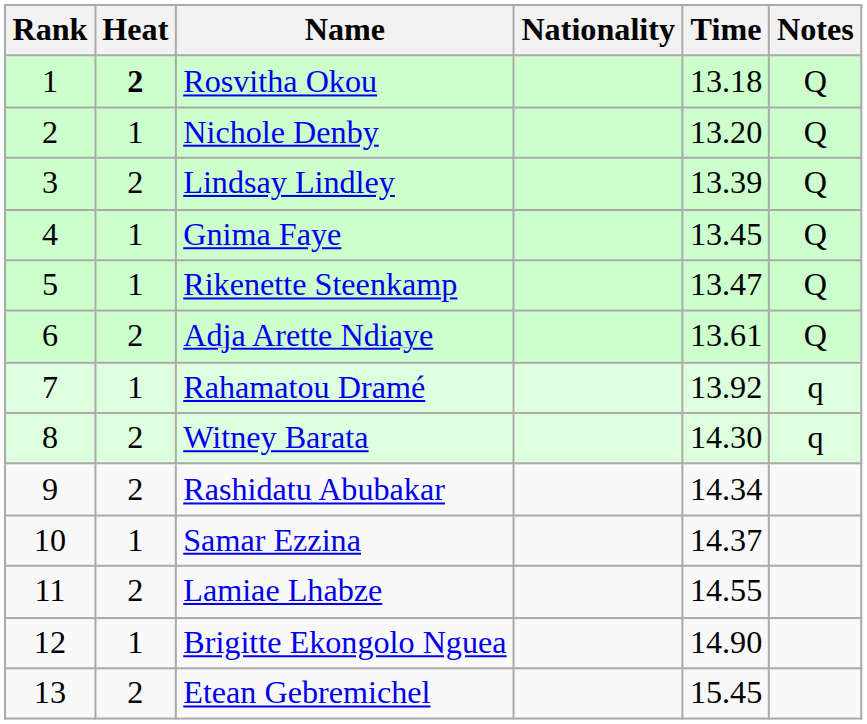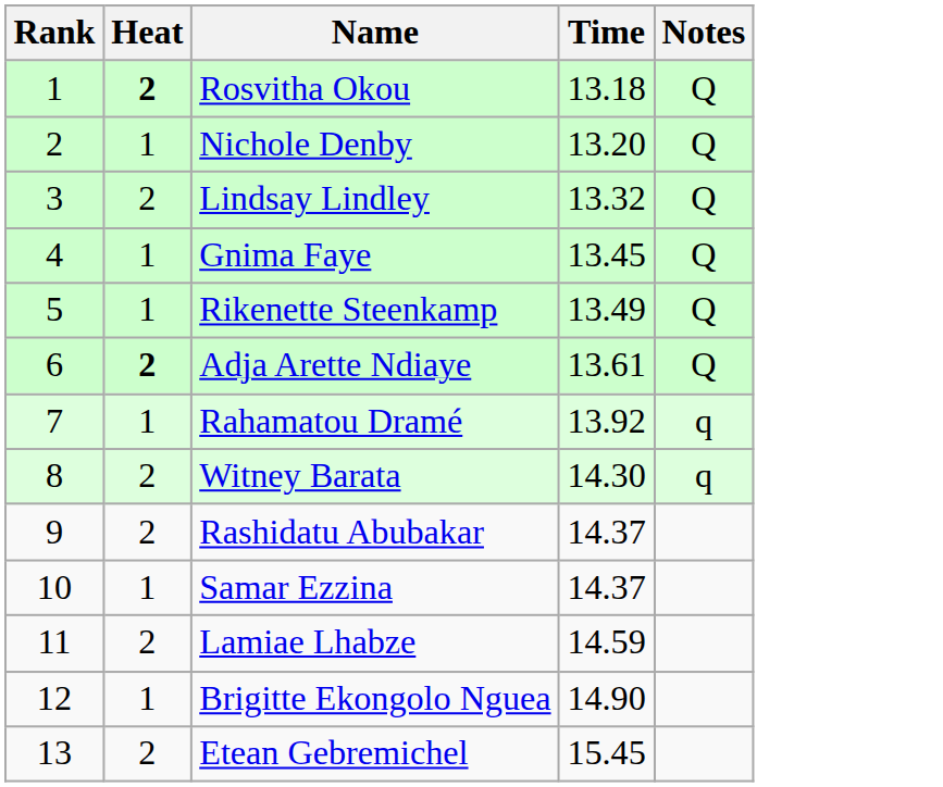 <table class="wikitable sortable" style="text-align:center">
 <tr>
 <th>Rank</th>
 <th>Heat</th>
 <th>Name</th>
-<th>Nationality</th>
 <th>Time</th>
 <th>Notes</th>
 </tr>
 <tr bgcolor=ccffcc>
 <td>1</td>
 <td><strong>2</strong></td>
 <td align=left><a href='#'>Rosvitha Okou</a></td>
-<td align=left></td>
 <td>13.18</td>
 <td>Q</td>
 </tr>
 <tr bgcolor=ccffcc>
 <td>2</td>
 <td>1</td>
 <td align=left><a href='#'>Nichole Denby</a></td>
-<td align=left></td>
 <td>13.20</td>
 <td>Q</td>
 </tr>
 <tr bgcolor=ccffcc>
 <td>3</td>
 <td>2</td>
 <td align=left><a href='#'>Lindsay Lindley</a></td>
-<td align=left></td>
-<td>13.39</td>
+<td>13.32</td>
 <td>Q</td>
 </tr>
 <tr bgcolor=ccffcc>
 <td>4</td>
 <td>1</td>
 <td align=left><a href='#'>Gnima Faye</a></td>
-<td align=left></td>
 <td>13.45</td>
 <td>Q</td>
 </tr>
 <tr bgcolor=ccffcc>
 <td>5</td>
 <td>1</td>
 <td align=left><a href='#'>Rikenette Steenkamp</a></td>
-<td align=left></td>
-<td>13.47</td>
+<td>13.49</td>
 <td>Q</td>
 </tr>
 <tr bgcolor=ccffcc>
 <td>6</td>
-<td>2</td>
+<td><strong>2</strong></td>
 <td align=left><a href='#'>Adja Arette Ndiaye</a></td>
-<td align=left></td>
 <td>13.61</td>
 <td>Q</td>
 </tr>
 <tr bgcolor=ddffdd>
 <td>7</td>
 <td>1</td>
 <td align=left><a href='#'>Rahamatou Dramé</a></td>
-<td align=left></td>
 <td>13.92</td>
 <td>q</td>
 </tr>
 <tr bgcolor=ddffdd>
 <td>8</td>
 <td>2</td>
 <td align=left><a href='#'>Witney Barata</a></td>
-<td align=left></td>
 <td>14.30</td>
 <td>q</td>
 </tr>
 <tr>
 <td>9</td>
 <td>2</td>
 <td align=left><a href='#'>Rashidatu Abubakar</a></td>
-<td align=left></td>
-<td>14.34</td>
+<td>14.37</td>
 <td></td>
 </tr>
 <tr>
 <td>10</td>
 <td>1</td>
 <td align=left><a href='#'>Samar Ezzina</a></td>
-<td align=left></td>
 <td>14.37</td>
 <td></td>
 </tr>
 <tr>
 <td>11</td>
 <td>2</td>
 <td align=left><a href='#'>Lamiae Lhabze</a></td>
-<td align=left></td>
-<td>14.55</td>
+<td>14.59</td>
 <td></td>
 </tr>
 <tr>
 <td>12</td>
 <td>1</td>
 <td align=left><a href='#'>Brigitte Ekongolo Nguea</a></td>
-<td align=left></td>
 <td>14.90</td>
 <td></td>
 </tr>
 <tr>
 <td>13</td>
 <td>2</td>
 <td align=left><a href='#'>Etean Gebremichel</a></td>
-<td align=left></td>
 <td>15.45</td>
 <td></td>
 </tr>
 </table>
